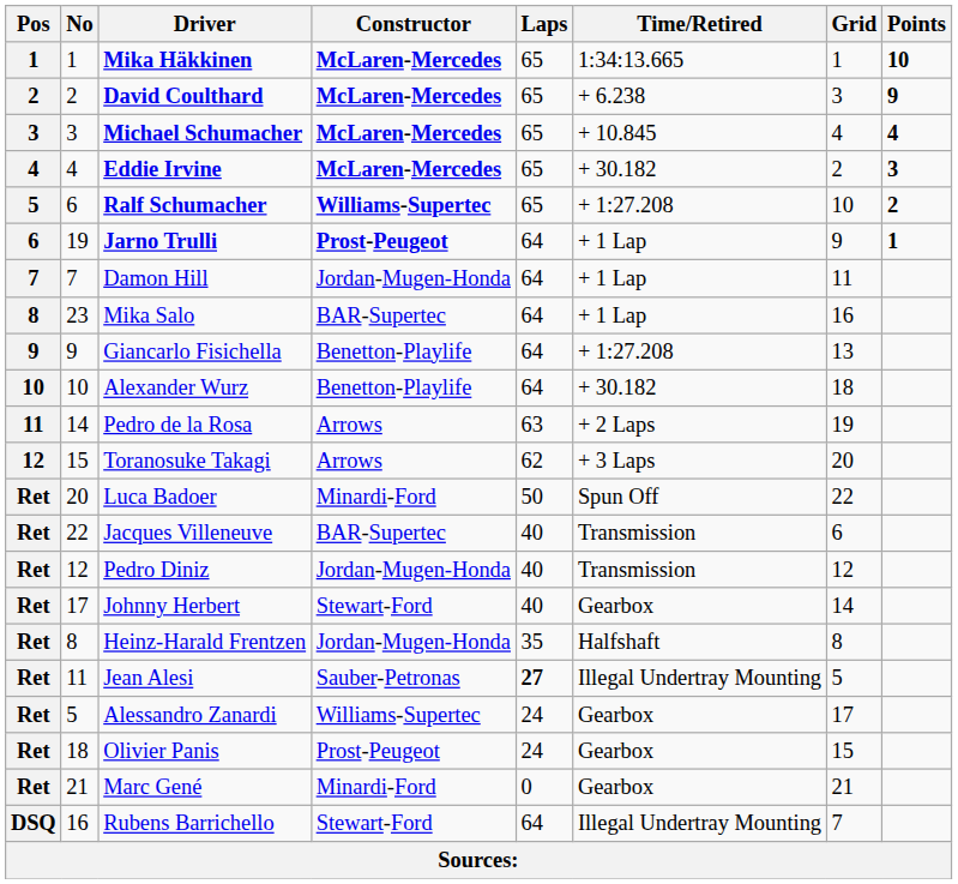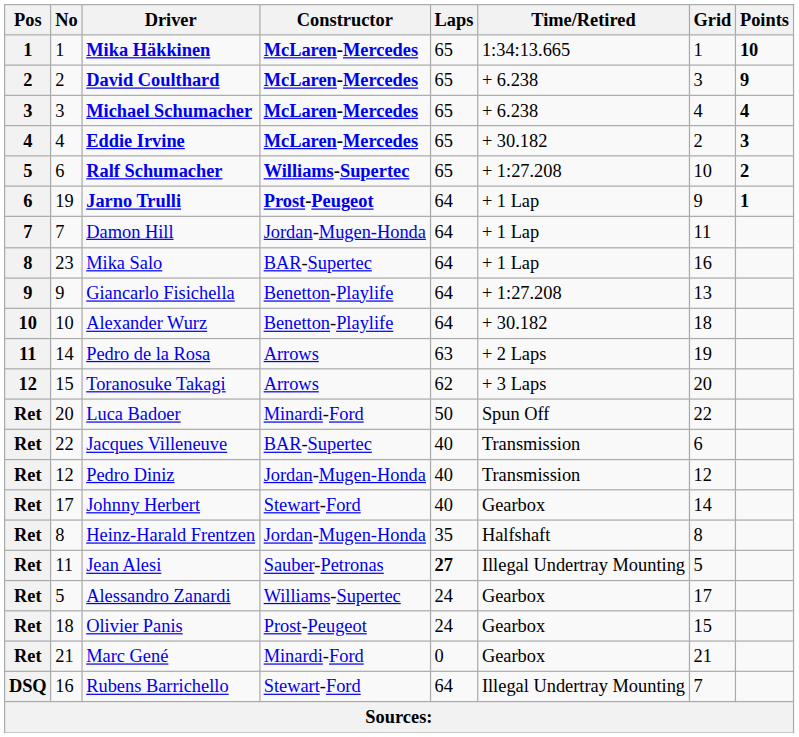 <table class="wikitable" style="font-size: 95%;">
 <tr>
 <th>Pos</th>
 <th>No</th>
 <th>Driver</th>
 <th>Constructor</th>
 <th>Laps</th>
 <th>Time/Retired</th>
 <th>Grid</th>
 <th>Points</th>
 </tr>
 <tr>
 <th>1</th>
 <td>1</td>
 <td> <strong><a href='#'>Mika Häkkinen</a></strong></td>
 <td><strong><a href='#'>McLaren</a>-<a href='#'>Mercedes</a></strong></td>
 <td>65</td>
 <td>1:34:13.665</td>
 <td>1</td>
 <td><strong>10</strong></td>
 </tr>
 <tr>
 <th>2</th>
 <td>2</td>
 <td> <strong><a href='#'>David Coulthard</a></strong></td>
 <td><strong><a href='#'>McLaren</a>-<a href='#'>Mercedes</a></strong></td>
 <td>65</td>
 <td>+ 6.238</td>
 <td>3</td>
 <td><strong>9</strong></td>
 </tr>
 <tr>
 <th>3</th>
 <td>3</td>
 <td> <strong><a href='#'>Michael Schumacher</a></strong></td>
 <td><strong><a href='#'>McLaren</a>-<a href='#'>Mercedes</a></strong></td>
 <td>65</td>
-<td>+ 10.845</td>
+<td>+ 6.238</td>
 <td>4</td>
 <td><strong>4</strong></td>
 </tr>
 <tr>
 <th>4</th>
 <td>4</td>
 <td> <strong><a href='#'>Eddie Irvine</a></strong></td>
 <td><strong><a href='#'>McLaren</a>-<a href='#'>Mercedes</a></strong></td>
 <td>65</td>
 <td>+ 30.182</td>
 <td>2</td>
 <td><strong>3</strong></td>
 </tr>
 <tr>
 <th>5</th>
 <td>6</td>
 <td> <strong><a href='#'>Ralf Schumacher</a></strong></td>
 <td><strong><a href='#'>Williams</a>-<a href='#'>Supertec</a></strong></td>
 <td>65</td>
 <td>+ 1:27.208</td>
 <td>10</td>
 <td><strong>2</strong></td>
 </tr>
 <tr>
 <th>6</th>
 <td>19</td>
 <td> <strong><a href='#'>Jarno Trulli</a></strong></td>
 <td><strong><a href='#'>Prost</a>-<a href='#'>Peugeot</a></strong></td>
 <td>64</td>
 <td>+ 1 Lap</td>
 <td>9</td>
 <td><strong>1</strong></td>
 </tr>
 <tr>
 <th>7</th>
 <td>7</td>
 <td> <a href='#'>Damon Hill</a></td>
 <td><a href='#'>Jordan</a>-<a href='#'>Mugen-Honda</a></td>
 <td>64</td>
 <td>+ 1 Lap</td>
 <td>11</td>
 <td> </td>
 </tr>
 <tr>
 <th>8</th>
 <td>23</td>
 <td> <a href='#'>Mika Salo</a></td>
 <td><a href='#'>BAR</a>-<a href='#'>Supertec</a></td>
 <td>64</td>
 <td>+ 1 Lap</td>
 <td>16</td>
 <td> </td>
 </tr>
 <tr>
 <th>9</th>
 <td>9</td>
 <td> <a href='#'>Giancarlo Fisichella</a></td>
 <td><a href='#'>Benetton</a>-<a href='#'>Playlife</a></td>
 <td>64</td>
 <td>+ 1:27.208</td>
 <td>13</td>
 <td> </td>
 </tr>
 <tr>
 <th>10</th>
 <td>10</td>
 <td> <a href='#'>Alexander Wurz</a></td>
 <td><a href='#'>Benetton</a>-<a href='#'>Playlife</a></td>
 <td>64</td>
 <td>+ 30.182</td>
 <td>18</td>
 <td> </td>
 </tr>
 <tr>
 <th>11</th>
 <td>14</td>
 <td> <a href='#'>Pedro de la Rosa</a></td>
 <td><a href='#'>Arrows</a></td>
 <td>63</td>
 <td>+ 2 Laps</td>
 <td>19</td>
 <td> </td>
 </tr>
 <tr>
 <th>12</th>
 <td>15</td>
 <td> <a href='#'>Toranosuke Takagi</a></td>
 <td><a href='#'>Arrows</a></td>
 <td>62</td>
 <td>+ 3 Laps</td>
 <td>20</td>
 <td> </td>
 </tr>
 <tr>
 <th>Ret</th>
 <td>20</td>
 <td> <a href='#'>Luca Badoer</a></td>
 <td><a href='#'>Minardi</a>-<a href='#'>Ford</a></td>
 <td>50</td>
 <td>Spun Off</td>
 <td>22</td>
 <td> </td>
 </tr>
 <tr>
 <th>Ret</th>
 <td>22</td>
 <td> <a href='#'>Jacques Villeneuve</a></td>
 <td><a href='#'>BAR</a>-<a href='#'>Supertec</a></td>
 <td>40</td>
 <td>Transmission</td>
 <td>6</td>
 <td> </td>
 </tr>
 <tr>
 <th>Ret</th>
 <td>12</td>
 <td> <a href='#'>Pedro Diniz</a></td>
 <td><a href='#'>Jordan</a>-<a href='#'>Mugen-Honda</a></td>
 <td>40</td>
 <td>Transmission</td>
 <td>12</td>
 <td> </td>
 </tr>
 <tr>
 <th>Ret</th>
 <td>17</td>
 <td> <a href='#'>Johnny Herbert</a></td>
 <td><a href='#'>Stewart</a>-<a href='#'>Ford</a></td>
 <td>40</td>
 <td>Gearbox</td>
 <td>14</td>
 <td> </td>
 </tr>
 <tr>
 <th>Ret</th>
 <td>8</td>
 <td> <a href='#'>Heinz-Harald Frentzen</a></td>
 <td><a href='#'>Jordan</a>-<a href='#'>Mugen-Honda</a></td>
 <td>35</td>
 <td>Halfshaft</td>
 <td>8</td>
 <td> </td>
 </tr>
 <tr>
 <th>Ret</th>
 <td>11</td>
 <td> <a href='#'>Jean Alesi</a></td>
 <td><a href='#'>Sauber</a>-<a href='#'>Petronas</a></td>
 <td><strong>27</strong></td>
 <td>Illegal Undertray Mounting</td>
 <td>5</td>
 <td> </td>
 </tr>
 <tr>
 <th>Ret</th>
 <td>5</td>
 <td> <a href='#'>Alessandro Zanardi</a></td>
 <td><a href='#'>Williams</a>-<a href='#'>Supertec</a></td>
 <td>24</td>
 <td>Gearbox</td>
 <td>17</td>
 <td> </td>
 </tr>
 <tr>
 <th>Ret</th>
 <td>18</td>
 <td> <a href='#'>Olivier Panis</a></td>
 <td><a href='#'>Prost</a>-<a href='#'>Peugeot</a></td>
 <td>24</td>
 <td>Gearbox</td>
 <td>15</td>
 <td> </td>
 </tr>
 <tr>
 <th>Ret</th>
 <td>21</td>
 <td> <a href='#'>Marc Gené</a></td>
 <td><a href='#'>Minardi</a>-<a href='#'>Ford</a></td>
 <td>0</td>
 <td>Gearbox</td>
 <td>21</td>
 <td> </td>
 </tr>
 <tr>
 <th>DSQ</th>
 <td>16</td>
 <td> <a href='#'>Rubens Barrichello</a></td>
 <td><a href='#'>Stewart</a>-<a href='#'>Ford</a></td>
 <td>64</td>
 <td>Illegal Undertray Mounting</td>
 <td>7</td>
 <td> </td>
 </tr>
 <tr>
 <th colspan=8>Sources:</th>
 </tr>
 </table>
